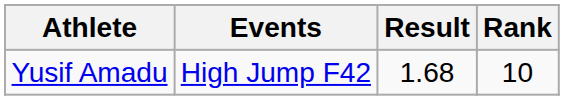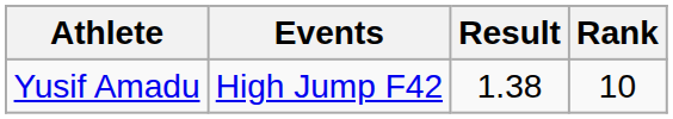 <table class=wikitable style="font-size:90%">
 <tr align=center>
 <th>Athlete</th>
 <th>Events</th>
 <th>Result</th>
 <th>Rank</th>
 </tr>
 <tr align=center>
 <td align=left><a href='#'>Yusif Amadu</a></td>
 <td align=left><a href='#'>High Jump F42</a></td>
-<td>1.68</td>
+<td>1.38</td>
 <td>10</td>
 </tr>
 </table>
